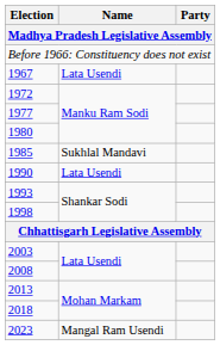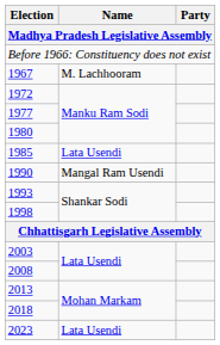 <table class="wikitable sortable">
 <tr>
 <th>Election</th>
 <th>Name</th>
 <th colspan="2">Party</th>
 </tr>
 <tr>
 <th colspan=4><a href='#'>Madhya Pradesh Legislative Assembly</a></th>
 </tr>
 <tr>
 <td colspan=4><em>Before 1966: Constituency does not exist</em></td>
 </tr>
 <tr>
 <td><a href='#'>1967</a></td>
-<td><a href='#'>Lata Usendi</a></td>
+<td>M. Lachhooram</td>
 <td></td>
 </tr>
 <tr>
 <td><a href='#'>1972</a></td>
 <td rowspan=3><a href='#'>Manku Ram Sodi</a></td>
 <td></td>
 </tr>
 <tr>
 <td><a href='#'>1977</a></td>
 </tr>
 <tr>
 <td><a href='#'>1980</a></td>
 <td></td>
 </tr>
 <tr>
 <td><a href='#'>1985</a></td>
-<td>Sukhlal Mandavi</td>
+<td><a href='#'>Lata Usendi</a></td>
 <td></td>
 </tr>
 <tr>
 <td><a href='#'>1990</a></td>
-<td><a href='#'>Lata Usendi</a></td>
+<td>Mangal Ram Usendi</td>
 <td></td>
 </tr>
 <tr>
 <td><a href='#'>1993</a></td>
 <td rowspan=2>Shankar Sodi</td>
 <td></td>
 </tr>
 <tr>
 <td><a href='#'>1998</a></td>
 </tr>
 <tr>
 <th colspan=4><a href='#'>Chhattisgarh Legislative Assembly</a></th>
 </tr>
 <tr>
 <td><a href='#'>2003</a></td>
 <td rowspan="2"><a href='#'>Lata Usendi</a></td>
 <td></td>
 </tr>
 <tr>
 <td><a href='#'>2008</a></td>
 </tr>
 <tr>
 <td><a href='#'>2013</a></td>
 <td rowspan="2"><a href='#'>Mohan Markam</a></td>
 <td></td>
 </tr>
 <tr>
 <td><a href='#'>2018</a></td>
 </tr>
 <tr>
 <td><a href='#'>2023</a></td>
-<td>Mangal Ram Usendi</td>
+<td><a href='#'>Lata Usendi</a></td>
 <td></td>
 </tr>
 </table>
